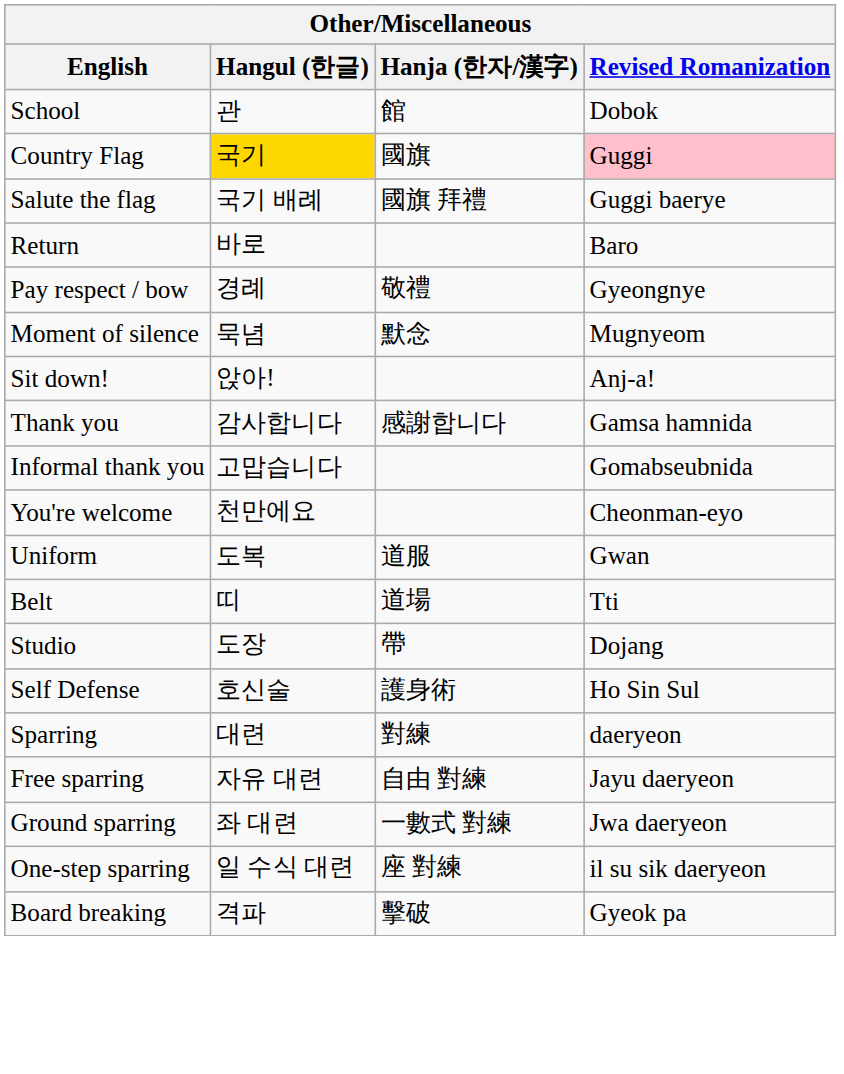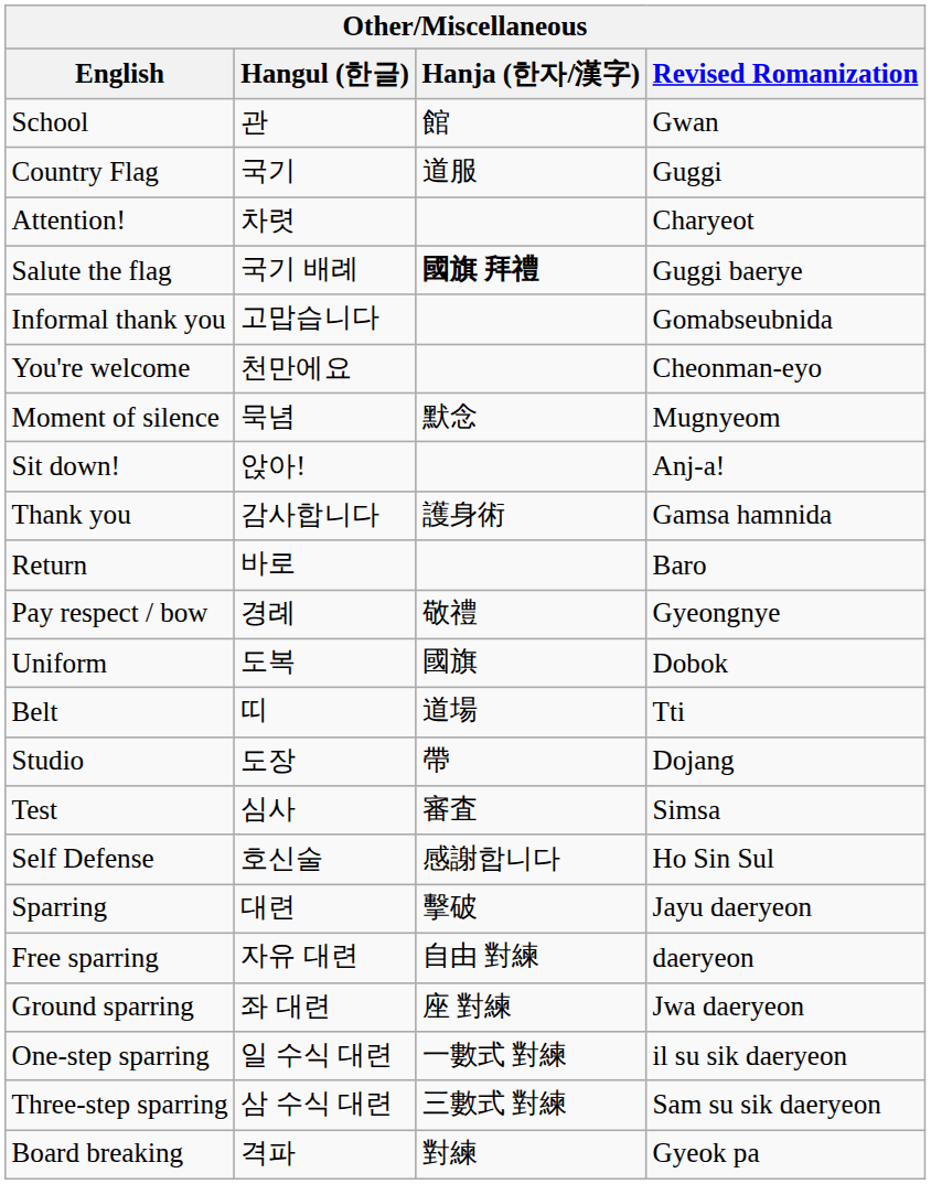 <table class="wikitable mw-collapsible mw-collapsed">
 <tr>
 <th colspan="4">Other/Miscellaneous</th>
 </tr>
 <tr>
 <th>English</th>
 <th>Hangul (한글)</th>
 <th>Hanja (한자/漢字)</th>
 <th><a href='#'>Revised Romanization</a></th>
 </tr>
 <tr>
 <td>School</td>
 <td>관</td>
 <td>館</td>
-<td>Dobok</td>
+<td>Gwan</td>
 </tr>
 <tr>
 <td>Country Flag</td>
-<td style="background: gold;">국기</td>
-<td>國旗</td>
-<td style="background: pink;">Guggi</td>
+<td>국기</td>
+<td>道服</td>
+<td>Guggi</td>
+</tr>
+<tr>
+<td>Attention!</td>
+<td>차렷</td>
+<td></td>
+<td>Charyeot</td>
 </tr>
 <tr>
 <td>Salute the flag</td>
 <td>국기 배례</td>
-<td>國旗 拜禮</td>
+<td><strong>國旗 拜禮</strong></td>
 <td>Guggi baerye</td>
 </tr>
 <tr>
-<td>Return</td>
-<td>바로</td>
+<td>Informal thank you</td>
+<td>고맙습니다</td>
 <td></td>
-<td>Baro</td>
+<td>Gomabseubnida</td>
 </tr>
 <tr>
-<td>Pay respect / bow</td>
-<td>경례</td>
-<td>敬禮</td>
-<td>Gyeongnye</td>
+<td>You're welcome</td>
+<td>천만에요</td>
+<td></td>
+<td>Cheonman-eyo</td>
 </tr>
 <tr>
 <td>Moment of silence</td>
 <td>묵념</td>
 <td>默念</td>
 <td>Mugnyeom</td>
 </tr>
 <tr>
 <td>Sit down!</td>
 <td>앉아!</td>
 <td></td>
 <td>Anj-a!</td>
 </tr>
 <tr>
 <td>Thank you</td>
 <td>감사합니다</td>
-<td>感謝합니다</td>
+<td>護身術</td>
 <td>Gamsa hamnida</td>
 </tr>
 <tr>
-<td>Informal thank you</td>
-<td>고맙습니다</td>
+<td>Return</td>
+<td>바로</td>
 <td></td>
-<td>Gomabseubnida</td>
+<td>Baro</td>
 </tr>
 <tr>
-<td>You're welcome</td>
-<td>천만에요</td>
-<td></td>
-<td>Cheonman-eyo</td>
+<td>Pay respect / bow</td>
+<td>경례</td>
+<td>敬禮</td>
+<td>Gyeongnye</td>
 </tr>
 <tr>
 <td>Uniform</td>
 <td>도복</td>
-<td>道服</td>
-<td>Gwan</td>
+<td>國旗</td>
+<td>Dobok</td>
 </tr>
 <tr>
 <td>Belt</td>
 <td>띠</td>
 <td>道場</td>
 <td>Tti</td>
 </tr>
 <tr>
 <td>Studio</td>
 <td>도장</td>
 <td>帶</td>
 <td>Dojang</td>
 </tr>
 <tr>
+<td>Test</td>
+<td>심사</td>
+<td>審査</td>
+<td>Simsa</td>
+</tr>
+<tr>
 <td>Self Defense</td>
 <td>호신술</td>
-<td>護身術</td>
+<td>感謝합니다</td>
 <td>Ho Sin Sul</td>
 </tr>
 <tr>
 <td>Sparring</td>
 <td>대련</td>
-<td>對練</td>
-<td>daeryeon</td>
+<td>擊破</td>
+<td>Jayu daeryeon</td>
 </tr>
 <tr>
 <td>Free sparring</td>
 <td>자유 대련</td>
 <td>自由 對練</td>
-<td>Jayu daeryeon</td>
+<td>daeryeon</td>
 </tr>
 <tr>
 <td>Ground sparring</td>
 <td>좌 대련</td>
-<td>一數式 對練</td>
+<td>座 對練</td>
 <td>Jwa daeryeon</td>
 </tr>
 <tr>
 <td>One-step sparring</td>
 <td>일 수식 대련</td>
-<td>座 對練</td>
+<td>一數式 對練</td>
 <td>il su sik daeryeon</td>
+</tr>
+<tr>
+<td>Three-step sparring</td>
+<td>삼 수식 대련</td>
+<td>三數式 對練</td>
+<td>Sam su sik daeryeon</td>
 </tr>
 <tr>
 <td>Board breaking</td>
 <td>격파</td>
-<td>擊破</td>
+<td>對練</td>
 <td>Gyeok pa</td>
 </tr>
 </table>
